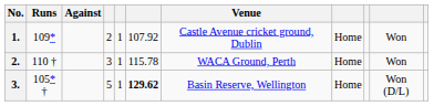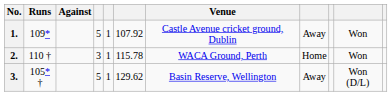 <table class="wikitable sortable"  style="text-align:center">
 <tr>
 <th>No.</th>
 <th>Runs</th>
 <th>Against</th>
 <th><a href='#'></a></th>
 <th><a href='#'></a></th>
 <th><a href='#'></a></th>
 <th>Venue</th>
 <th></th>
 <th></th>
 <th></th>
 <th class="unsortable" scope="col"></th>
 </tr>
 <tr>
 <th scope="row">1.</th>
 <td>109<a href='#'>*</a></td>
 <td></td>
-<td>2</td>
+<td>5</td>
 <td>1</td>
 <td>107.92</td>
 <td><a href='#'>Castle Avenue cricket ground, Dublin</a></td>
-<td>Home</td>
+<td>Away</td>
 <td></td>
 <td>Won</td>
 <td></td>
 </tr>
 <tr>
 <th scope="row">2.</th>
 <td>110 †</td>
 <td></td>
 <td>3</td>
 <td>1</td>
 <td>115.78</td>
 <td><a href='#'>WACA Ground, Perth</a></td>
 <td>Home</td>
 <td></td>
 <td>Won</td>
 <td></td>
 </tr>
 <tr>
 <th scope="row">3.</th>
 <td>105<a href='#'>*</a> †</td>
 <td></td>
 <td>5</td>
 <td>1</td>
-<td><strong>129.62</strong></td>
+<td>129.62</td>
 <td><a href='#'>Basin Reserve, Wellington</a></td>
-<td>Home</td>
+<td>Away</td>
 <td></td>
 <td>Won (D/L)</td>
 <td></td>
 </tr>
 </table>
